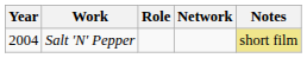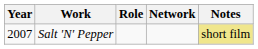 <table class="wikitable sortable plainrowable">
 <tr>
 <th>Year</th>
 <th>Work</th>
 <th>Role</th>
 <th>Network</th>
 <th>Notes</th>
 </tr>
 <tr>
-<td>2004</td>
+<td>2007</td>
 <td><em>Salt 'N' Pepper</em></td>
 <td></td>
 <td></td>
 <td style="background: khaki;">short film</td>
 </tr>
 </table>
